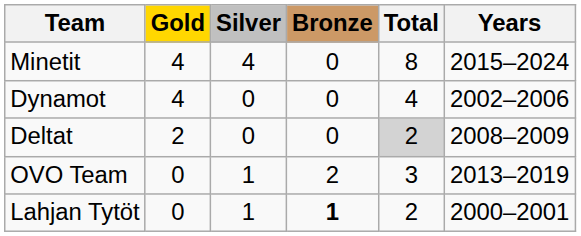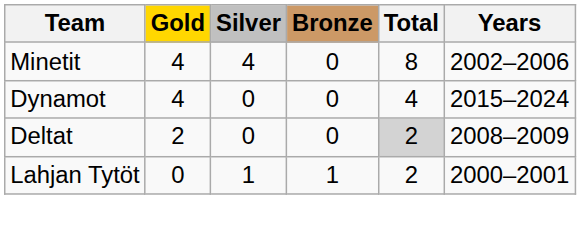 <table class="wikitable" style="text-align:center">
 <tr>
 <th>Team</th>
 <th style="background-color: gold;">Gold</th>
 <th style="background-color: silver;">Silver</th>
 <th style="background-color: #cc9966;">Bronze</th>
 <th>Total</th>
 <th>Years</th>
 </tr>
 <tr>
 <td align="left">Minetit</td>
 <td>4</td>
 <td>4</td>
 <td>0</td>
 <td>8</td>
-<td>2015–2024</td>
+<td>2002–2006</td>
 </tr>
 <tr>
 <td align="left">Dynamot</td>
 <td>4</td>
 <td>0</td>
 <td>0</td>
 <td>4</td>
-<td>2002–2006</td>
+<td>2015–2024</td>
 </tr>
 <tr>
 <td align="left">Deltat</td>
 <td>2</td>
 <td>0</td>
 <td>0</td>
 <td style="background: lightgrey;">2</td>
 <td>2008–2009</td>
 </tr>
 <tr>
-<td align="left">OVO Team</td>
-<td>0</td>
-<td>1</td>
-<td>2</td>
-<td>3</td>
-<td>2013–2019</td>
-</tr>
-<tr>
 <td align="left">Lahjan Tytöt</td>
 <td>0</td>
 <td>1</td>
-<td><strong>1</strong></td>
+<td>1</td>
 <td>2</td>
 <td>2000–2001</td>
 </tr>
 </table>
